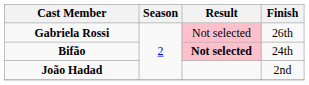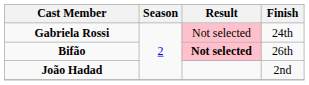 <table class="wikitable sortable" style="text-align: center">
 <tr>
 <th width=175>Cast Member</th>
 <th width=050>Season</th>
 <th width=100>Result</th>
 <th width=050>Finish</th>
 </tr>
 <tr>
 <td><strong>Gabriela Rossi</strong><br></td>
 <td rowspan=3><a href='#'>2</a></td>
 <td bgcolor=FFC0CB nowrap>Not selected</td>
-<td>26th</td>
+<td>24th</td>
 </tr>
 <tr>
 <td><strong>Bifão</strong><br></td>
 <td bgcolor=FFC0CB nowrap><strong>Not selected</strong></td>
-<td>24th</td>
+<td>26th</td>
 </tr>
 <tr>
 <td><strong>João Hadad</strong><br></td>
 <td></td>
 <td>2nd</td>
 </tr>
 <tr>
 </tr>
 </table>
